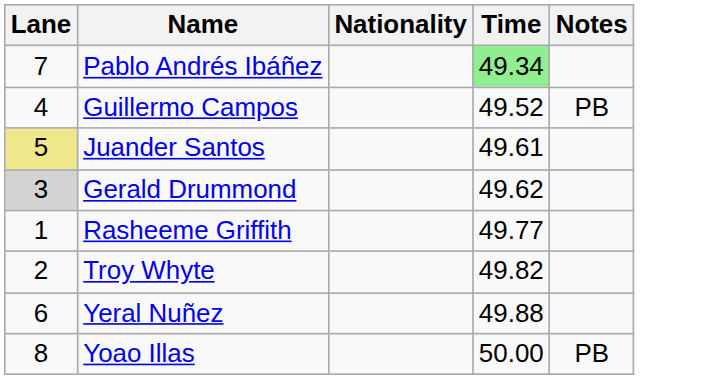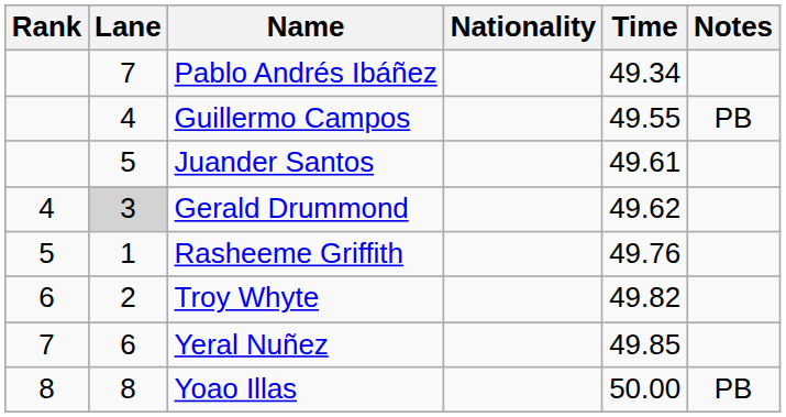 <table class="wikitable sortable" style="text-align:center">
 <tr>
+<th>Rank</th>
 <th>Lane</th>
 <th>Name</th>
 <th>Nationality</th>
 <th>Time</th>
 <th>Notes</th>
 </tr>
 <tr>
+<td></td>
 <td>7</td>
 <td align=left><a href='#'>Pablo Andrés Ibáñez</a></td>
 <td align=left></td>
-<td style="background: lightgreen;">49.34</td>
+<td>49.34</td>
 <td></td>
 </tr>
 <tr>
+<td></td>
 <td>4</td>
 <td align=left><a href='#'>Guillermo Campos</a></td>
 <td align=left></td>
-<td>49.52</td>
+<td>49.55</td>
 <td>PB</td>
 </tr>
 <tr>
-<td style="background: khaki;">5</td>
+<td></td>
+<td>5</td>
 <td align=left><a href='#'>Juander Santos</a></td>
 <td align=left></td>
 <td>49.61</td>
 <td></td>
 </tr>
 <tr>
+<td>4</td>
 <td style="background: lightgrey;">3</td>
 <td align=left><a href='#'>Gerald Drummond</a></td>
 <td align=left></td>
 <td>49.62</td>
 <td></td>
 </tr>
 <tr>
+<td>5</td>
 <td>1</td>
 <td align=left><a href='#'>Rasheeme Griffith</a></td>
 <td align=left></td>
-<td>49.77</td>
+<td>49.76</td>
 <td></td>
 </tr>
 <tr>
+<td>6</td>
 <td>2</td>
 <td align=left><a href='#'>Troy Whyte</a></td>
 <td align=left></td>
 <td>49.82</td>
 <td></td>
 </tr>
 <tr>
+<td>7</td>
 <td>6</td>
 <td align=left><a href='#'>Yeral Nuñez</a></td>
 <td align=left></td>
-<td>49.88</td>
+<td>49.85</td>
 <td></td>
 </tr>
 <tr>
+<td>8</td>
 <td>8</td>
 <td align=left><a href='#'>Yoao Illas</a></td>
 <td align=left></td>
 <td>50.00</td>
 <td>PB</td>
 </tr>
 </table>
